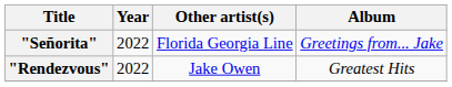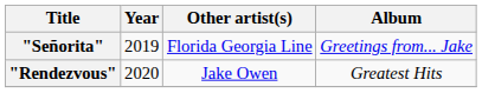 <table class="wikitable plainrowheaders" style="text-align:center;">
 <tr>
 <th scope="col">Title</th>
 <th scope="col">Year</th>
 <th scope="col">Other artist(s)</th>
 <th scope="col">Album</th>
 </tr>
 <tr>
 <th scope="row">"Señorita"</th>
-<td rowspan=1>2022</td>
+<td rowspan=1>2019</td>
 <td><a href='#'>Florida Georgia Line</a></td>
 <td><em><a href='#'>Greetings from... Jake</a></em></td>
 </tr>
 <tr>
 <th scope="row">"Rendezvous"</th>
-<td rowspan=1>2022</td>
+<td rowspan=1>2020</td>
 <td><a href='#'>Jake Owen</a></td>
 <td><em>Greatest Hits</em></td>
 </tr>
 <tr>
 </tr>
 </table>
